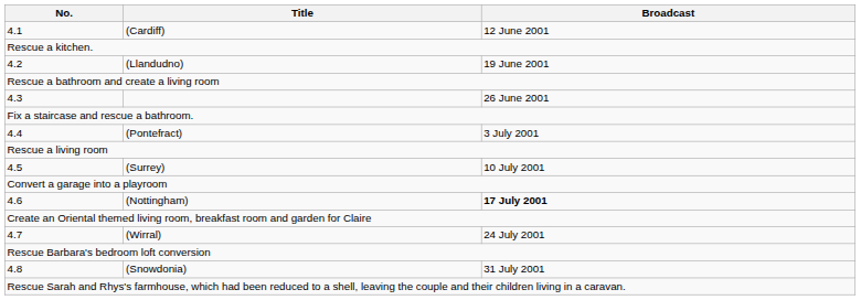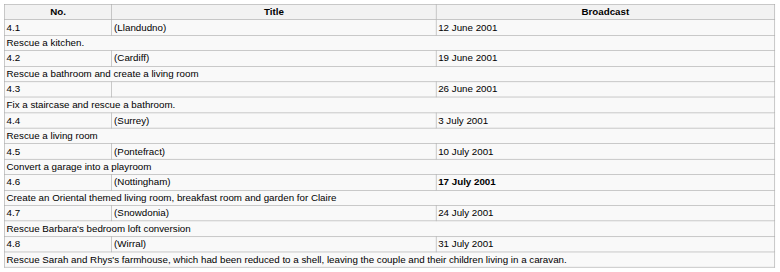 <table class="wikitable" style="width:100%;">
 <tr>
 <th>No.</th>
 <th>Title</th>
 <th>Broadcast</th>
 </tr>
 <tr>
 <td>4.1</td>
-<td>(Cardiff)</td>
+<td>(Llandudno)</td>
 <td>12 June 2001</td>
 </tr>
 <tr>
 <td colspan="3">Rescue a kitchen.</td>
 </tr>
 <tr>
 <td>4.2</td>
-<td>(Llandudno)</td>
+<td>(Cardiff)</td>
 <td>19 June 2001</td>
 </tr>
 <tr>
 <td colspan="3">Rescue a bathroom and create a living room</td>
 </tr>
 <tr>
 <td>4.3</td>
 <td></td>
 <td>26 June 2001</td>
 </tr>
 <tr>
 <td colspan="3">Fix a staircase and rescue a bathroom.</td>
 </tr>
 <tr>
 <td>4.4</td>
-<td>(Pontefract)</td>
+<td>(Surrey)</td>
 <td>3 July 2001</td>
 </tr>
 <tr>
 <td colspan="3">Rescue a living room</td>
 </tr>
 <tr>
 <td>4.5</td>
-<td>(Surrey)</td>
+<td>(Pontefract)</td>
 <td>10 July 2001</td>
 </tr>
 <tr>
 <td colspan="3">Convert a garage into a playroom</td>
 </tr>
 <tr>
 <td>4.6</td>
 <td>(Nottingham)</td>
 <td><strong>17 July 2001</strong></td>
 </tr>
 <tr>
 <td colspan="3">Create an Oriental themed living room, breakfast room and garden for Claire</td>
 </tr>
 <tr>
 <td>4.7</td>
-<td>(Wirral)</td>
+<td>(Snowdonia)</td>
 <td>24 July 2001</td>
 </tr>
 <tr>
 <td colspan="3">Rescue Barbara's bedroom loft conversion</td>
 </tr>
 <tr>
 <td>4.8</td>
-<td>(Snowdonia)</td>
+<td>(Wirral)</td>
 <td>31 July 2001</td>
 </tr>
 <tr>
 <td colspan="3">Rescue Sarah and Rhys's farmhouse, which had been reduced to a shell, leaving the couple and their children living in a caravan.</td>
 </tr>
 </table>
